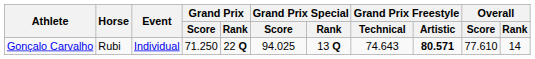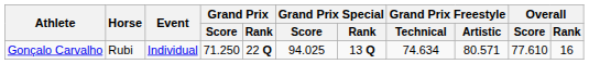 <table class=wikitable style="font-size:90%">
 <tr>
 <th rowspan="2">Athlete</th>
 <th rowspan="2">Horse</th>
 <th rowspan="2">Event</th>
 <th colspan="2">Grand Prix</th>
 <th colspan="2">Grand Prix Special</th>
 <th colspan="2">Grand Prix Freestyle</th>
 <th colspan="2">Overall</th>
 </tr>
 <tr style="font-size:95%">
 <th>Score</th>
 <th>Rank</th>
 <th>Score</th>
 <th>Rank</th>
 <th>Technical</th>
 <th>Artistic</th>
 <th>Score</th>
 <th>Rank</th>
 </tr>
 <tr align=center>
 <td align=left><a href='#'>Gonçalo Carvalho</a></td>
 <td align=left>Rubi</td>
 <td align=left><a href='#'>Individual</a></td>
 <td>71.250</td>
 <td>22 <strong>Q</strong></td>
 <td>94.025</td>
 <td>13 <strong>Q</strong></td>
-<td>74.643</td>
-<td><strong>80.571</strong></td>
+<td>74.634</td>
+<td>80.571</td>
 <td>77.610</td>
-<td>14</td>
+<td>16</td>
 </tr>
 </table>
